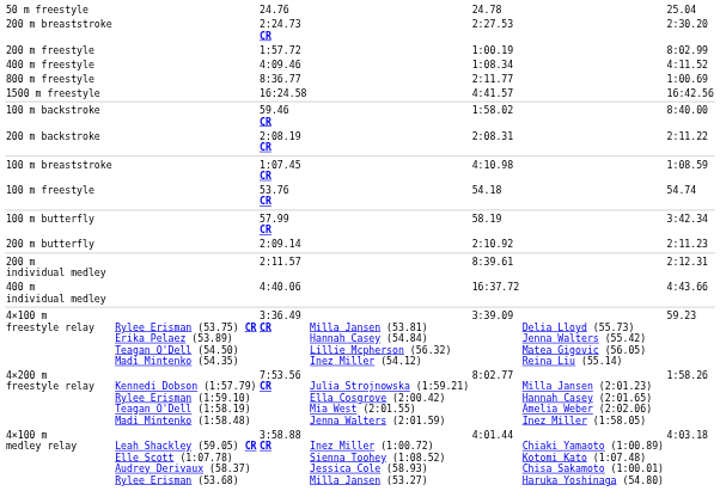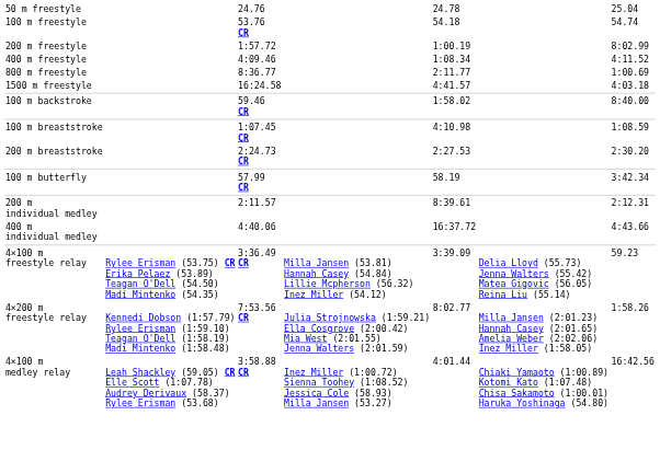 <table>
 <tr valign="top">
 <td>50 m freestyle</td>
 <td></td>
 <td>24.76</td>
 <td></td>
 <td>24.78</td>
 <td></td>
 <td>25.04</td>
 </tr>
 <tr valign="top">
-<td>200 m breaststroke</td>
+<td>100 m freestyle</td>
 <td></td>
-<td>2:24.73<br><strong><a href='#'>CR</a></strong></td>
+<td>53.76<br><strong><a href='#'>CR</a></strong></td>
 <td></td>
-<td>2:27.53</td>
+<td>54.18</td>
 <td></td>
-<td>2:30.20</td>
+<td>54.74</td>
 </tr>
 <tr valign="top">
 <td>200 m freestyle</td>
 <td></td>
 <td>1:57.72</td>
 <td></td>
 <td>1:00.19</td>
 <td></td>
 <td>8:02.99</td>
 </tr>
 <tr valign="top">
 <td>400 m freestyle</td>
 <td></td>
 <td>4:09.46</td>
 <td></td>
 <td>1:08.34</td>
 <td></td>
 <td>4:11.52</td>
 </tr>
 <tr valign="top">
 <td>800 m freestyle</td>
 <td></td>
 <td>8:36.77</td>
 <td></td>
 <td>2:11.77</td>
 <td></td>
 <td>1:00.69</td>
 </tr>
 <tr valign="top">
 <td>1500 m freestyle</td>
 <td></td>
 <td>16:24.58</td>
 <td></td>
 <td>4:41.57</td>
 <td></td>
-<td>16:42.56</td>
+<td>4:03.18</td>
 </tr>
 <tr bgcolor=#DDDDDD>
 <td colspan=7></td>
 </tr>
 <tr valign="top">
 <td>100 m backstroke</td>
 <td></td>
 <td>59.46<br><strong><a href='#'>CR</a></strong></td>
 <td></td>
 <td>1:58.02</td>
 <td></td>
 <td>8:40.00</td>
-</tr>
-<tr valign="top">
-<td>200 m backstroke</td>
-<td></td>
-<td>2:08.19<br><strong><a href='#'>CR</a></strong></td>
-<td></td>
-<td>2:08.31</td>
-<td></td>
-<td>2:11.22</td>
 </tr>
 <tr bgcolor=#DDDDDD>
 <td colspan=7></td>
 </tr>
 <tr valign="top">
 <td>100 m breaststroke</td>
 <td></td>
 <td>1:07.45<br><strong><a href='#'>CR</a></strong></td>
 <td></td>
 <td>4:10.98</td>
 <td></td>
 <td>1:08.59</td>
 </tr>
 <tr valign="top">
-<td>100 m freestyle</td>
+<td>200 m breaststroke</td>
 <td></td>
-<td>53.76<br><strong><a href='#'>CR</a></strong></td>
+<td>2:24.73<br><strong><a href='#'>CR</a></strong></td>
 <td></td>
-<td>54.18</td>
+<td>2:27.53</td>
 <td></td>
-<td>54.74</td>
+<td>2:30.20</td>
 </tr>
 <tr bgcolor=#DDDDDD>
 <td colspan=7></td>
 </tr>
 <tr valign="top">
 <td>100 m butterfly</td>
 <td></td>
 <td>57.99<br><strong><a href='#'>CR</a></strong></td>
 <td></td>
 <td>58.19</td>
 <td></td>
 <td>3:42.34</td>
-</tr>
-<tr valign="top">
-<td>200 m butterfly</td>
-<td></td>
-<td>2:09.14</td>
-<td></td>
-<td>2:10.92</td>
-<td></td>
-<td>2:11.23</td>
 </tr>
 <tr bgcolor=#DDDDDD>
 <td colspan=7></td>
 </tr>
 <tr valign="top">
 <td>200 m<br>individual medley</td>
 <td></td>
 <td>2:11.57</td>
 <td></td>
 <td>8:39.61</td>
 <td></td>
 <td>2:12.31</td>
 </tr>
 <tr valign="top">
 <td>400 m<br>individual medley</td>
 <td></td>
 <td>4:40.06</td>
 <td></td>
 <td>16:37.72</td>
 <td></td>
 <td>4:43.66</td>
 </tr>
 <tr bgcolor=#DDDDDD>
 <td colspan=7></td>
 </tr>
 <tr valign="top">
 <td>4×100 m<br>freestyle relay</td>
 <td><br><a href='#'>Rylee Erisman</a> (53.75) <strong><a href='#'>CR</a></strong>  <br><a href='#'>Erika Pelaez</a> (53.89)<br><a href='#'>Teagan O'Dell</a> (54.50)<br><a href='#'>Madi Mintenko</a> (54.35)</td>
 <td>3:36.49<br><strong><a href='#'>CR</a></strong></td>
 <td><br><a href='#'>Milla Jansen</a> (53.81)<br><a href='#'>Hannah Casey</a> (54.84)<br><a href='#'>Lillie Mcpherson</a> (56.32)<br><a href='#'>Inez Miller</a> (54.12)</td>
 <td>3:39.09</td>
 <td><br><a href='#'>Delia Lloyd</a> (55.73)<br><a href='#'>Jenna Walters</a> (55.42)<br><a href='#'>Matea Gigovic</a> (56.05)<br><a href='#'>Reina Liu</a> (55.14)</td>
 <td>59.23</td>
 </tr>
 <tr valign="top">
 <td>4×200 m<br>freestyle relay</td>
 <td><br><a href='#'>Kennedi Dobson</a> (1:57.79)<br><a href='#'>Rylee Erisman</a> (1:59.10)<br><a href='#'>Teagan O'Dell</a> (1:58.19)<br><a href='#'>Madi Mintenko</a> (1:58.48)</td>
 <td>7:53.56<br><strong><a href='#'>CR</a></strong></td>
 <td><br><a href='#'>Julia Strojnowska</a> (1:59.21)<br><a href='#'>Ella Cosgrove</a> (2:00.42)<br><a href='#'>Mia West</a> (2:01.55)<br><a href='#'>Jenna Walters</a> (2:01.59)</td>
 <td>8:02.77</td>
 <td><br><a href='#'>Milla Jansen</a> (2:01.23)<br><a href='#'>Hannah Casey</a> (2:01.65)<br><a href='#'>Amelia Weber</a> (2:02.06)<br><a href='#'>Inez Miller</a> (1:58.05)</td>
 <td>1:58.26</td>
 </tr>
 <tr valign="top">
 <td>4×100 m<br>medley relay</td>
 <td><br><a href='#'>Leah Shackley</a> (59.05) <strong><a href='#'>CR</a></strong><br><a href='#'>Elle Scott</a> (1:07.78)<br><a href='#'>Audrey Derivaux</a> (58.37)<br><a href='#'>Rylee Erisman</a> (53.68)</td>
 <td>3:58.88<br><strong><a href='#'>CR</a></strong></td>
 <td><br><a href='#'>Inez Miller</a> (1:00.72)<br><a href='#'>Sienna Toohey</a> (1:08.52)<br><a href='#'>Jessica Cole</a> (58.93)<br><a href='#'>Milla Jansen</a> (53.27)</td>
 <td>4:01.44</td>
 <td><br><a href='#'>Chiaki Yamaoto</a> (1:00.89)<br><a href='#'>Kotomi Kato</a> (1:07.48)<br><a href='#'>Chisa Sakamoto</a> (1:00.01)<br><a href='#'>Haruka Yoshinaga</a> (54.80)</td>
-<td>4:03.18</td>
+<td>16:42.56</td>
 </tr>
 </table>
